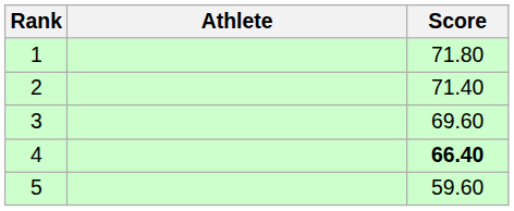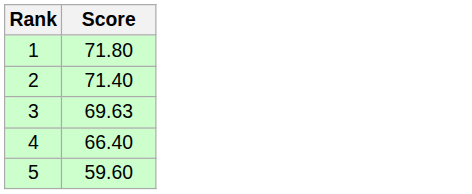 <table class=wikitable style="text-align:center">
 <tr>
 <th width=40>Rank</th>
-<th width=250>Athlete</th>
 <th width=70>Score</th>
 </tr>
 <tr bgcolor="ccffcc">
 <td>1</td>
-<td align=left></td>
 <td>71.80</td>
 </tr>
 <tr bgcolor="ccffcc">
 <td>2</td>
-<td align=left></td>
 <td>71.40</td>
 </tr>
 <tr bgcolor="ccffcc">
 <td>3</td>
-<td align=left></td>
-<td>69.60</td>
+<td>69.63</td>
 </tr>
 <tr bgcolor="ccffcc">
 <td>4</td>
-<td align=left></td>
-<td><strong>66.40</strong></td>
+<td>66.40</td>
 </tr>
 <tr bgcolor="ccffcc">
 <td>5</td>
-<td align=left></td>
 <td>59.60</td>
 </tr>
 </table>
